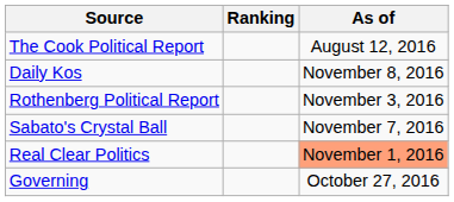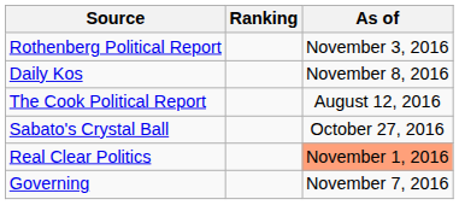 <table class="wikitable" style="text-align:center">
 <tr>
 <th>Source</th>
 <th>Ranking</th>
 <th>As of</th>
 </tr>
 <tr>
-<td align=left><a href='#'>The Cook Political Report</a></td>
+<td align=left><a href='#'>Rothenberg Political Report</a></td>
 <td></td>
-<td>August 12, 2016</td>
+<td>November 3, 2016</td>
 </tr>
 <tr>
 <td align=left><a href='#'>Daily Kos</a></td>
 <td></td>
 <td>November 8, 2016</td>
 </tr>
 <tr>
-<td align=left><a href='#'>Rothenberg Political Report</a></td>
+<td align=left><a href='#'>The Cook Political Report</a></td>
 <td></td>
-<td>November 3, 2016</td>
+<td>August 12, 2016</td>
 </tr>
 <tr>
 <td align=left><a href='#'>Sabato's Crystal Ball</a></td>
 <td></td>
-<td>November 7, 2016</td>
+<td>October 27, 2016</td>
 </tr>
 <tr>
 <td align=left><a href='#'>Real Clear Politics</a></td>
 <td></td>
 <td style="background: lightsalmon;">November 1, 2016</td>
 </tr>
 <tr>
 <td align=left><a href='#'>Governing</a></td>
 <td></td>
-<td>October 27, 2016</td>
+<td>November 7, 2016</td>
 </tr>
 </table>
